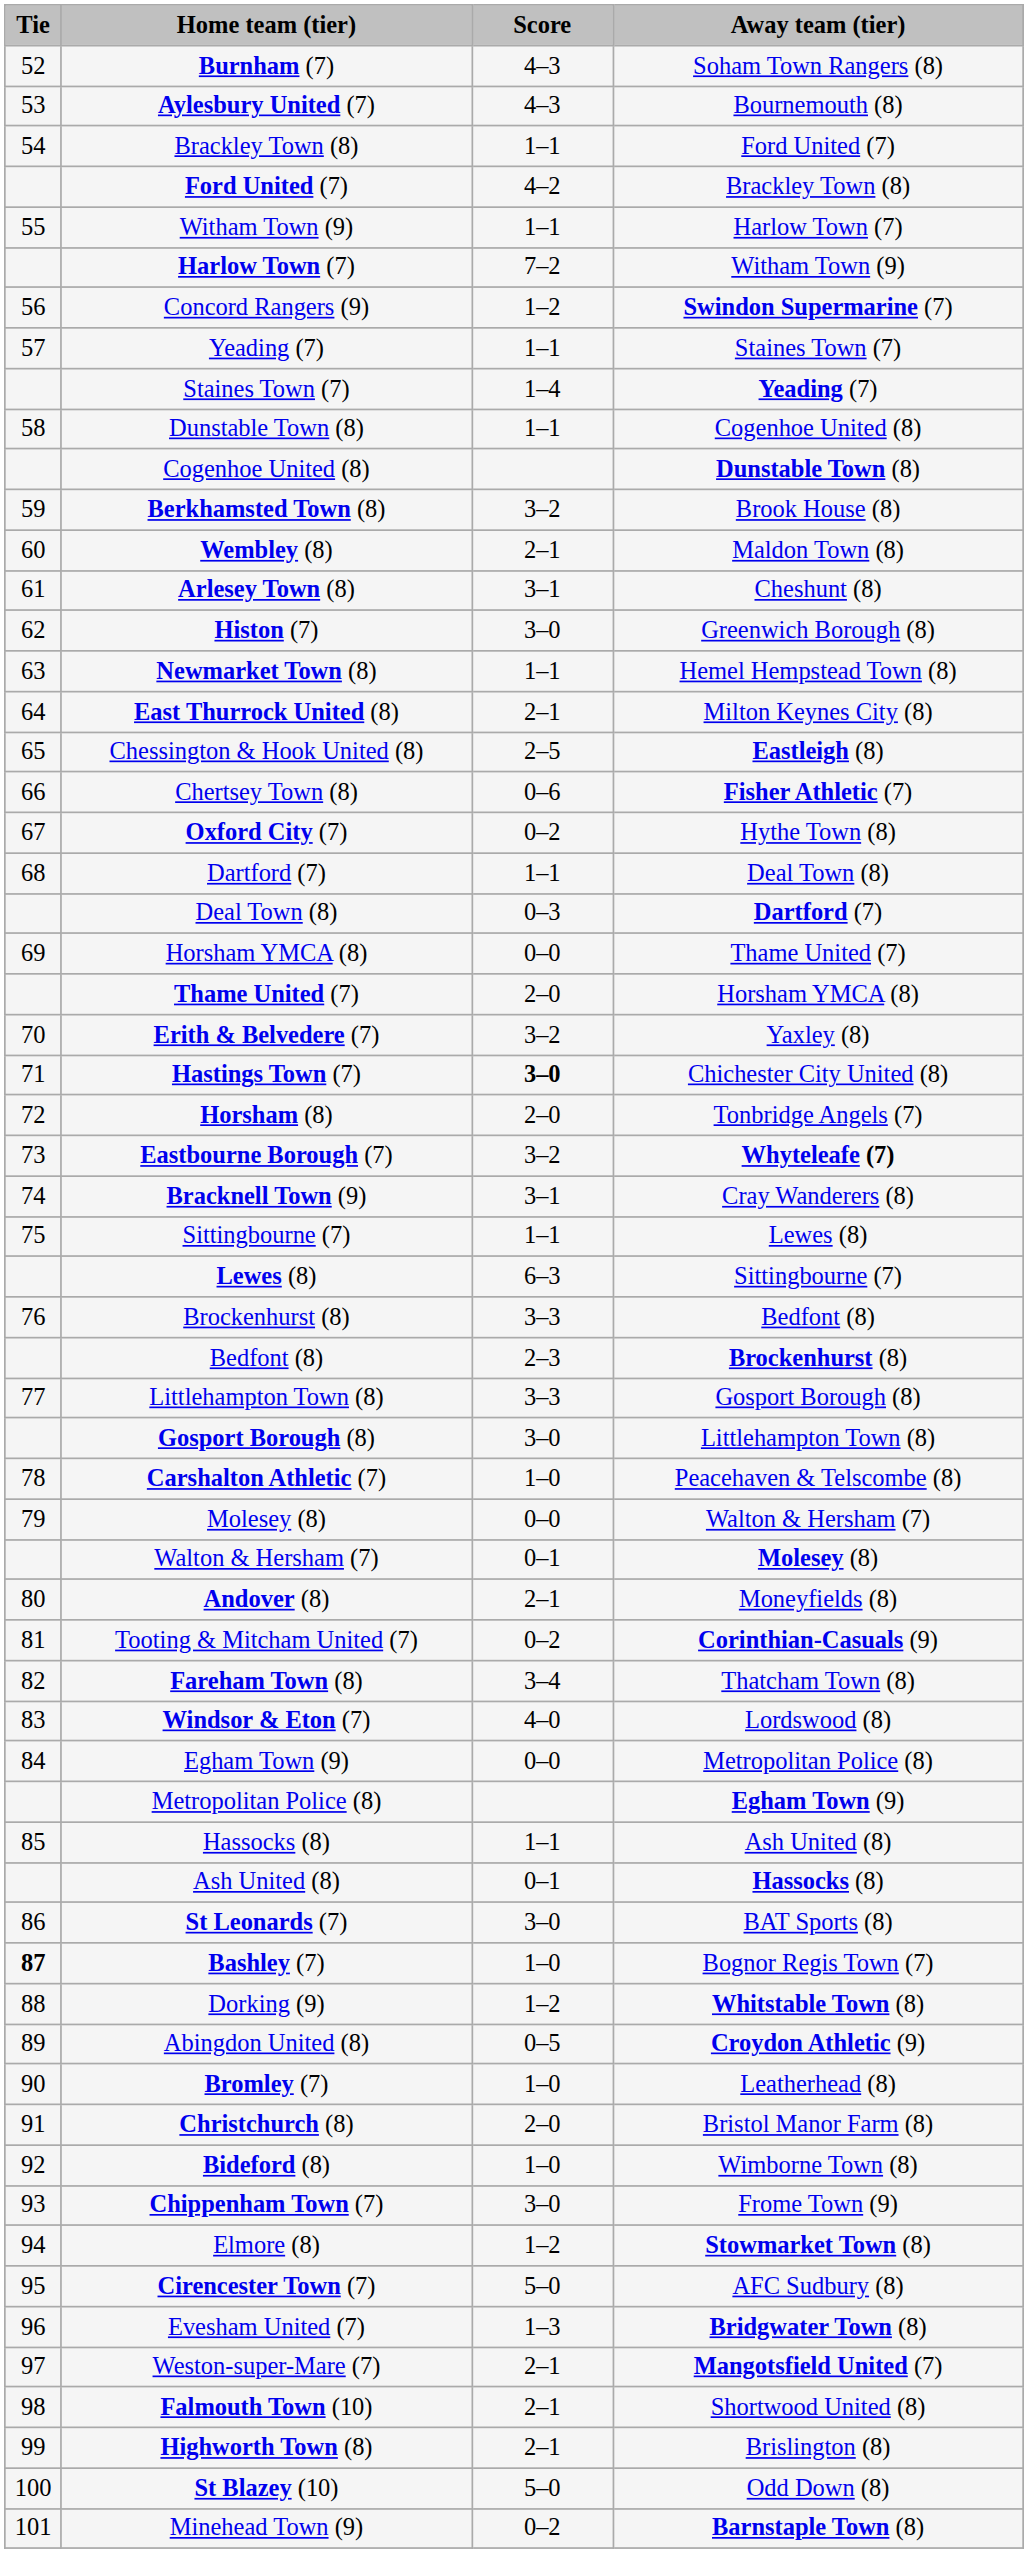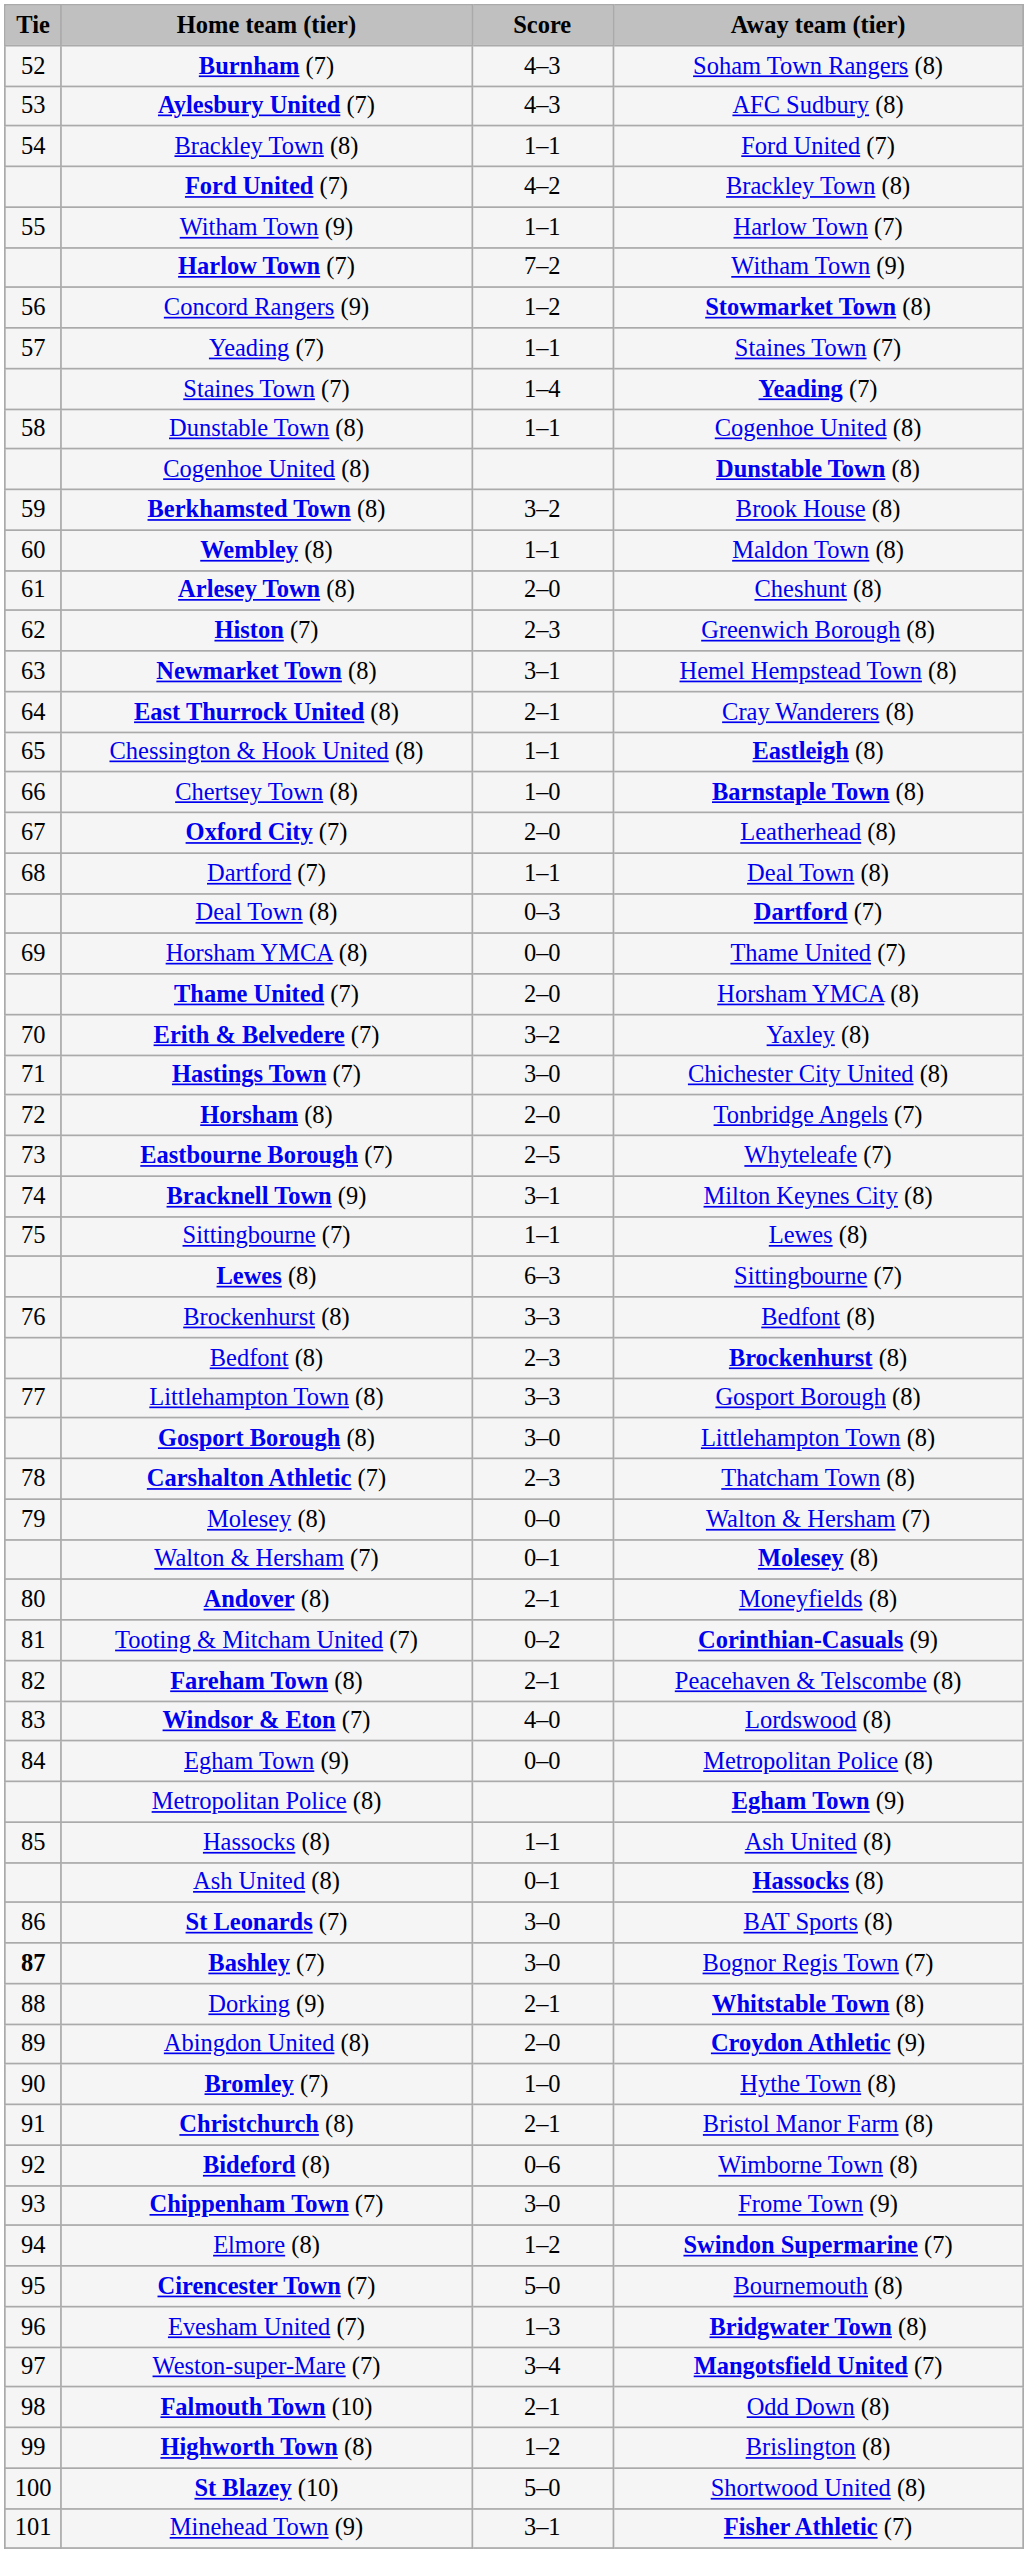 <table class="wikitable" style="width: 600px; background:WhiteSmoke; text-align:center; font-size:90%">
 <tr>
 <td scope="col" style="width:  5.00%; background:silver;"><strong>Tie</strong></td>
 <td scope="col" style="width: 36.25%; background:silver;"><strong>Home team (tier)</strong></td>
 <td scope="col" style="width: 12.50%; background:silver;"><strong>Score</strong></td>
 <td scope="col" style="width: 36.25%; background:silver;"><strong>Away team (tier)</strong></td>
 </tr>
 <tr>
 <td>52</td>
 <td><strong><a href='#'>Burnham</a></strong> (7)</td>
 <td>4–3</td>
 <td><a href='#'>Soham Town Rangers</a> (8)</td>
 </tr>
 <tr>
 <td>53</td>
 <td><strong><a href='#'>Aylesbury United</a></strong> (7)</td>
 <td>4–3</td>
-<td><a href='#'>Bournemouth</a> (8)</td>
+<td><a href='#'>AFC Sudbury</a> (8)</td>
 </tr>
 <tr>
 <td>54</td>
 <td><a href='#'>Brackley Town</a> (8)</td>
 <td>1–1</td>
 <td><a href='#'>Ford United</a> (7)</td>
 </tr>
 <tr>
 <td><em></em></td>
 <td><strong><a href='#'>Ford United</a></strong> (7)</td>
 <td>4–2</td>
 <td><a href='#'>Brackley Town</a> (8)</td>
 </tr>
 <tr>
 <td>55</td>
 <td><a href='#'>Witham Town</a> (9)</td>
 <td>1–1</td>
 <td><a href='#'>Harlow Town</a> (7)</td>
 </tr>
 <tr>
 <td><em></em></td>
 <td><strong><a href='#'>Harlow Town</a></strong> (7)</td>
 <td>7–2</td>
 <td><a href='#'>Witham Town</a> (9)</td>
 </tr>
 <tr>
 <td>56</td>
 <td><a href='#'>Concord Rangers</a> (9)</td>
 <td>1–2</td>
-<td><strong><a href='#'>Swindon Supermarine</a></strong> (7)</td>
+<td><strong><a href='#'>Stowmarket Town</a></strong> (8)</td>
 </tr>
 <tr>
 <td>57</td>
 <td><a href='#'>Yeading</a> (7)</td>
 <td>1–1</td>
 <td><a href='#'>Staines Town</a> (7)</td>
 </tr>
 <tr>
 <td><em></em></td>
 <td><a href='#'>Staines Town</a> (7)</td>
 <td>1–4</td>
 <td><strong><a href='#'>Yeading</a></strong> (7)</td>
 </tr>
 <tr>
 <td>58</td>
 <td><a href='#'>Dunstable Town</a> (8)</td>
 <td>1–1</td>
 <td><a href='#'>Cogenhoe United</a> (8)</td>
 </tr>
 <tr>
 <td><em></em></td>
 <td><a href='#'>Cogenhoe United</a> (8)</td>
 <td></td>
 <td><strong><a href='#'>Dunstable Town</a></strong> (8)</td>
 </tr>
 <tr>
 <td>59</td>
 <td><strong><a href='#'>Berkhamsted Town</a></strong> (8)</td>
 <td>3–2</td>
 <td><a href='#'>Brook House</a> (8)</td>
 </tr>
 <tr>
 <td>60</td>
 <td><strong><a href='#'>Wembley</a></strong> (8)</td>
-<td>2–1</td>
+<td>1–1</td>
 <td><a href='#'>Maldon Town</a> (8)</td>
 </tr>
 <tr>
 <td>61</td>
 <td><strong><a href='#'>Arlesey Town</a></strong> (8)</td>
-<td>3–1</td>
+<td>2–0</td>
 <td><a href='#'>Cheshunt</a> (8)</td>
 </tr>
 <tr>
 <td>62</td>
 <td><strong><a href='#'>Histon</a></strong> (7)</td>
-<td>3–0</td>
+<td>2–3</td>
 <td><a href='#'>Greenwich Borough</a> (8)</td>
 </tr>
 <tr>
 <td>63</td>
 <td><strong><a href='#'>Newmarket Town</a></strong> (8)</td>
-<td>1–1</td>
+<td>3–1</td>
 <td><a href='#'>Hemel Hempstead Town</a> (8)</td>
 </tr>
 <tr>
 <td>64</td>
 <td><strong><a href='#'>East Thurrock United</a></strong> (8)</td>
 <td>2–1</td>
-<td><a href='#'>Milton Keynes City</a> (8)</td>
+<td><a href='#'>Cray Wanderers</a> (8)</td>
 </tr>
 <tr>
 <td>65</td>
 <td><a href='#'>Chessington & Hook United</a> (8)</td>
-<td>2–5</td>
+<td>1–1</td>
 <td><strong><a href='#'>Eastleigh</a></strong> (8)</td>
 </tr>
 <tr>
 <td>66</td>
 <td><a href='#'>Chertsey Town</a> (8)</td>
-<td>0–6</td>
-<td><strong><a href='#'>Fisher Athletic</a></strong> (7)</td>
+<td>1–0</td>
+<td><strong><a href='#'>Barnstaple Town</a></strong> (8)</td>
 </tr>
 <tr>
 <td>67</td>
 <td><strong><a href='#'>Oxford City</a></strong> (7)</td>
-<td>0–2</td>
-<td><a href='#'>Hythe Town</a> (8)</td>
+<td>2–0</td>
+<td><a href='#'>Leatherhead</a> (8)</td>
 </tr>
 <tr>
 <td>68</td>
 <td><a href='#'>Dartford</a> (7)</td>
 <td>1–1</td>
 <td><a href='#'>Deal Town</a> (8)</td>
 </tr>
 <tr>
 <td><em></em></td>
 <td><a href='#'>Deal Town</a> (8)</td>
 <td>0–3</td>
 <td><strong><a href='#'>Dartford</a></strong> (7)</td>
 </tr>
 <tr>
 <td>69</td>
 <td><a href='#'>Horsham YMCA</a> (8)</td>
 <td>0–0</td>
 <td><a href='#'>Thame United</a> (7)</td>
 </tr>
 <tr>
 <td><em></em></td>
 <td><strong><a href='#'>Thame United</a></strong> (7)</td>
 <td>2–0</td>
 <td><a href='#'>Horsham YMCA</a> (8)</td>
 </tr>
 <tr>
 <td>70</td>
 <td><strong><a href='#'>Erith & Belvedere</a></strong> (7)</td>
 <td>3–2</td>
 <td><a href='#'>Yaxley</a> (8)</td>
 </tr>
 <tr>
 <td>71</td>
 <td><strong><a href='#'>Hastings Town</a></strong> (7)</td>
-<td><strong>3–0</strong></td>
+<td>3–0</td>
 <td><a href='#'>Chichester City United</a> (8)</td>
 </tr>
 <tr>
 <td>72</td>
 <td><strong><a href='#'>Horsham</a></strong> (8)</td>
 <td>2–0</td>
 <td><a href='#'>Tonbridge Angels</a> (7)</td>
 </tr>
 <tr>
 <td>73</td>
 <td><strong><a href='#'>Eastbourne Borough</a></strong> (7)</td>
-<td>3–2</td>
-<td><strong><a href='#'>Whyteleafe</a> (7)</strong></td>
+<td>2–5</td>
+<td><a href='#'>Whyteleafe</a> (7)</td>
 </tr>
 <tr>
 <td>74</td>
 <td><strong><a href='#'>Bracknell Town</a></strong> (9)</td>
 <td>3–1</td>
-<td><a href='#'>Cray Wanderers</a> (8)</td>
+<td><a href='#'>Milton Keynes City</a> (8)</td>
 </tr>
 <tr>
 <td>75</td>
 <td><a href='#'>Sittingbourne</a> (7)</td>
 <td>1–1</td>
 <td><a href='#'>Lewes</a> (8)</td>
 </tr>
 <tr>
 <td><em></em></td>
 <td><strong><a href='#'>Lewes</a></strong> (8)</td>
 <td>6–3</td>
 <td><a href='#'>Sittingbourne</a> (7)</td>
 </tr>
 <tr>
 <td>76</td>
 <td><a href='#'>Brockenhurst</a> (8)</td>
 <td>3–3</td>
 <td><a href='#'>Bedfont</a> (8)</td>
 </tr>
 <tr>
 <td><em></em></td>
 <td><a href='#'>Bedfont</a> (8)</td>
 <td>2–3</td>
 <td><strong><a href='#'>Brockenhurst</a></strong> (8)</td>
 </tr>
 <tr>
 <td>77</td>
 <td><a href='#'>Littlehampton Town</a> (8)</td>
 <td>3–3</td>
 <td><a href='#'>Gosport Borough</a> (8)</td>
 </tr>
 <tr>
 <td><em></em></td>
 <td><strong><a href='#'>Gosport Borough</a></strong> (8)</td>
 <td>3–0</td>
 <td><a href='#'>Littlehampton Town</a> (8)</td>
 </tr>
 <tr>
 <td>78</td>
 <td><strong><a href='#'>Carshalton Athletic</a></strong> (7)</td>
-<td>1–0</td>
-<td><a href='#'>Peacehaven & Telscombe</a> (8)</td>
+<td>2–3</td>
+<td><a href='#'>Thatcham Town</a> (8)</td>
 </tr>
 <tr>
 <td>79</td>
 <td><a href='#'>Molesey</a> (8)</td>
 <td>0–0</td>
 <td><a href='#'>Walton & Hersham</a> (7)</td>
 </tr>
 <tr>
 <td><em></em></td>
 <td><a href='#'>Walton & Hersham</a> (7)</td>
 <td>0–1</td>
 <td><strong><a href='#'>Molesey</a></strong> (8)</td>
 </tr>
 <tr>
 <td>80</td>
 <td><strong><a href='#'>Andover</a></strong> (8)</td>
 <td>2–1</td>
 <td><a href='#'>Moneyfields</a> (8)</td>
 </tr>
 <tr>
 <td>81</td>
 <td><a href='#'>Tooting & Mitcham United</a> (7)</td>
 <td>0–2</td>
 <td><strong><a href='#'>Corinthian-Casuals</a></strong> (9)</td>
 </tr>
 <tr>
 <td>82</td>
 <td><strong><a href='#'>Fareham Town</a></strong> (8)</td>
-<td>3–4</td>
-<td><a href='#'>Thatcham Town</a> (8)</td>
+<td>2–1</td>
+<td><a href='#'>Peacehaven & Telscombe</a> (8)</td>
 </tr>
 <tr>
 <td>83</td>
 <td><strong><a href='#'>Windsor & Eton</a></strong> (7)</td>
 <td>4–0</td>
 <td><a href='#'>Lordswood</a> (8)</td>
 </tr>
 <tr>
 <td>84</td>
 <td><a href='#'>Egham Town</a> (9)</td>
 <td>0–0</td>
 <td><a href='#'>Metropolitan Police</a> (8)</td>
 </tr>
 <tr>
 <td><em></em></td>
 <td><a href='#'>Metropolitan Police</a> (8)</td>
 <td></td>
 <td><strong><a href='#'>Egham Town</a></strong> (9)</td>
 </tr>
 <tr>
 <td>85</td>
 <td><a href='#'>Hassocks</a> (8)</td>
 <td>1–1</td>
 <td><a href='#'>Ash United</a> (8)</td>
 </tr>
 <tr>
 <td><em></em></td>
 <td><a href='#'>Ash United</a> (8)</td>
 <td>0–1</td>
 <td><strong><a href='#'>Hassocks</a></strong> (8)</td>
 </tr>
 <tr>
 <td>86</td>
 <td><strong><a href='#'>St Leonards</a></strong> (7)</td>
 <td>3–0</td>
 <td><a href='#'>BAT Sports</a> (8)</td>
 </tr>
 <tr>
 <td><strong>87</strong></td>
 <td><strong><a href='#'>Bashley</a></strong> (7)</td>
-<td>1–0</td>
+<td>3–0</td>
 <td><a href='#'>Bognor Regis Town</a> (7)</td>
 </tr>
 <tr>
 <td>88</td>
 <td><a href='#'>Dorking</a> (9)</td>
-<td>1–2</td>
+<td>2–1</td>
 <td><strong><a href='#'>Whitstable Town</a></strong> (8)</td>
 </tr>
 <tr>
 <td>89</td>
 <td><a href='#'>Abingdon United</a> (8)</td>
-<td>0–5</td>
+<td>2–0</td>
 <td><strong><a href='#'>Croydon Athletic</a></strong> (9)</td>
 </tr>
 <tr>
 <td>90</td>
 <td><strong><a href='#'>Bromley</a></strong> (7)</td>
 <td>1–0</td>
-<td><a href='#'>Leatherhead</a> (8)</td>
+<td><a href='#'>Hythe Town</a> (8)</td>
 </tr>
 <tr>
 <td>91</td>
 <td><strong><a href='#'>Christchurch</a></strong> (8)</td>
-<td>2–0</td>
+<td>2–1</td>
 <td><a href='#'>Bristol Manor Farm</a> (8)</td>
 </tr>
 <tr>
 <td>92</td>
 <td><strong><a href='#'>Bideford</a></strong> (8)</td>
-<td>1–0</td>
+<td>0–6</td>
 <td><a href='#'>Wimborne Town</a> (8)</td>
 </tr>
 <tr>
 <td>93</td>
 <td><strong><a href='#'>Chippenham Town</a></strong> (7)</td>
 <td>3–0</td>
 <td><a href='#'>Frome Town</a> (9)</td>
 </tr>
 <tr>
 <td>94</td>
 <td><a href='#'>Elmore</a> (8)</td>
 <td>1–2</td>
-<td><strong><a href='#'>Stowmarket Town</a></strong> (8)</td>
+<td><strong><a href='#'>Swindon Supermarine</a></strong> (7)</td>
 </tr>
 <tr>
 <td>95</td>
 <td><strong><a href='#'>Cirencester Town</a></strong> (7)</td>
 <td>5–0</td>
-<td><a href='#'>AFC Sudbury</a> (8)</td>
+<td><a href='#'>Bournemouth</a> (8)</td>
 </tr>
 <tr>
 <td>96</td>
 <td><a href='#'>Evesham United</a> (7)</td>
 <td>1–3</td>
 <td><strong><a href='#'>Bridgwater Town</a></strong> (8)</td>
 </tr>
 <tr>
 <td>97</td>
 <td><a href='#'>Weston-super-Mare</a> (7)</td>
-<td>2–1</td>
+<td>3–4</td>
 <td><strong><a href='#'>Mangotsfield United</a></strong> (7)</td>
 </tr>
 <tr>
 <td>98</td>
 <td><strong><a href='#'>Falmouth Town</a></strong> (10)</td>
 <td>2–1</td>
-<td><a href='#'>Shortwood United</a> (8)</td>
+<td><a href='#'>Odd Down</a> (8)</td>
 </tr>
 <tr>
 <td>99</td>
 <td><strong><a href='#'>Highworth Town</a></strong> (8)</td>
-<td>2–1</td>
+<td>1–2</td>
 <td><a href='#'>Brislington</a> (8)</td>
 </tr>
 <tr>
 <td>100</td>
 <td><strong><a href='#'>St Blazey</a></strong> (10)</td>
 <td>5–0</td>
-<td><a href='#'>Odd Down</a> (8)</td>
+<td><a href='#'>Shortwood United</a> (8)</td>
 </tr>
 <tr>
 <td>101</td>
 <td><a href='#'>Minehead Town</a> (9)</td>
-<td>0–2</td>
-<td><strong><a href='#'>Barnstaple Town</a></strong> (8)</td>
+<td>3–1</td>
+<td><strong><a href='#'>Fisher Athletic</a></strong> (7)</td>
 </tr>
 </table>
